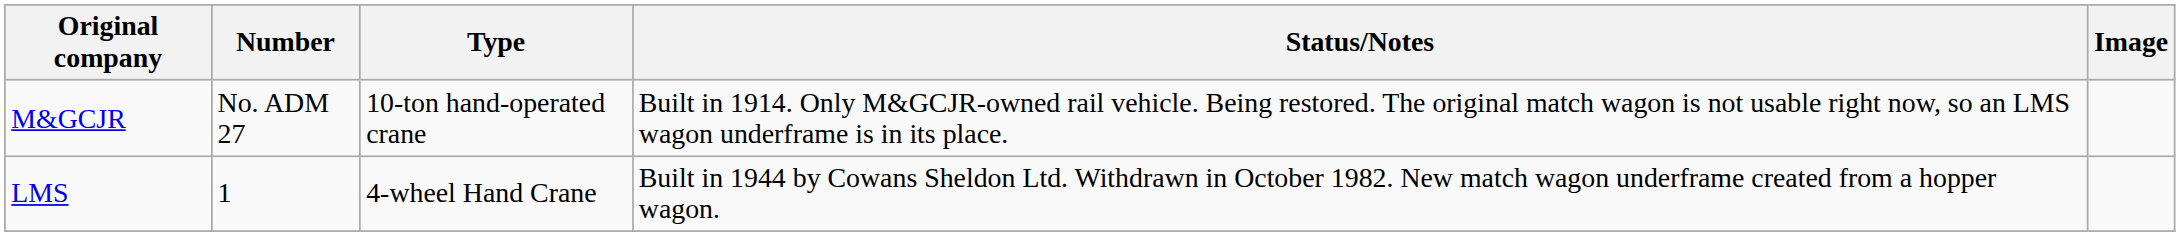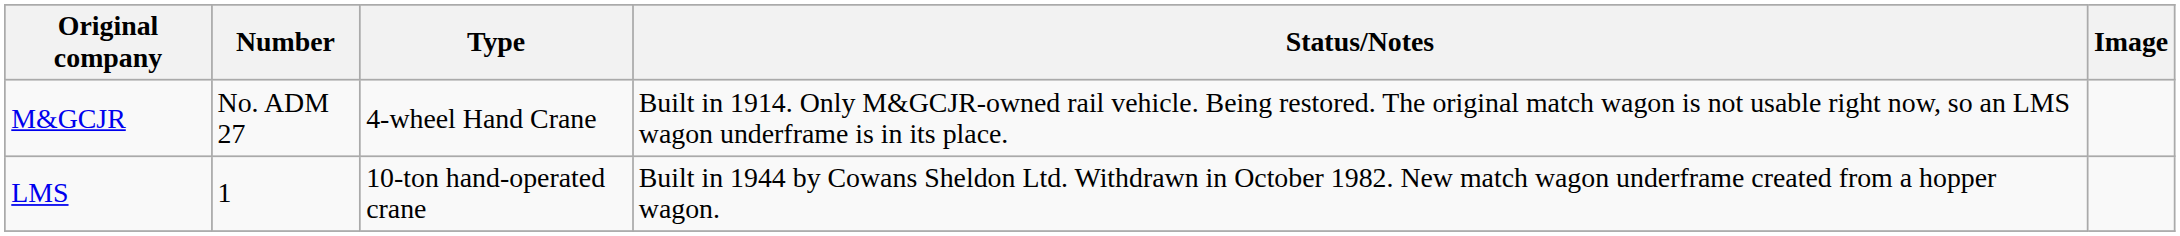 <table class="wikitable sortable">
 <tr>
 <th>Original company</th>
 <th>Number</th>
 <th>Type</th>
 <th>Status/Notes</th>
 <th>Image</th>
 </tr>
 <tr>
 <td><a href='#'>M&GCJR</a></td>
 <td>No. ADM 27</td>
-<td>10-ton hand-operated crane</td>
+<td>4-wheel Hand Crane</td>
 <td>Built in 1914. Only M&GCJR-owned rail vehicle. Being restored. The original match wagon is not usable right now, so an LMS wagon underframe is in its place.</td>
 <td></td>
 </tr>
 <tr>
 <td><a href='#'>LMS</a></td>
 <td>1</td>
-<td>4-wheel Hand Crane</td>
+<td>10-ton hand-operated crane</td>
 <td>Built in 1944 by Cowans Sheldon Ltd. Withdrawn in October 1982. New match wagon underframe created from a hopper wagon.</td>
 <td></td>
 </tr>
 </table>
